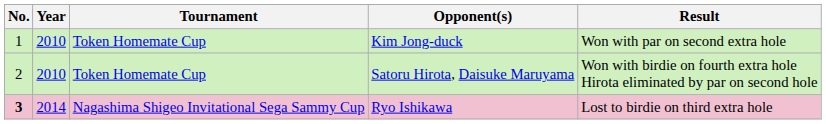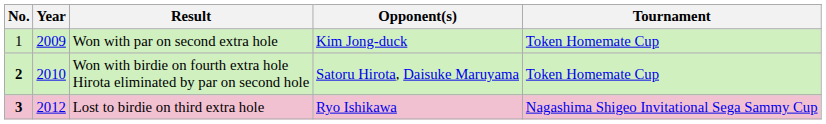 <table class="wikitable" style="font-size:95%;">
 <tr>
 <th>No.</th>
 <th>Year</th>
+<th>Result</th>
+<th>Opponent(s)</th>
 <th>Tournament</th>
-<th>Opponent(s)</th>
-<th>Result</th>
 </tr>
 <tr style="background:#D0F0C0;">
 <td align=center>1</td>
-<td><a href='#'>2010</a></td>
+<td><a href='#'>2009</a></td>
+<td>Won with par on second extra hole</td>
+<td> <a href='#'>Kim Jong-duck</a></td>
 <td><a href='#'>Token Homemate Cup</a></td>
-<td> <a href='#'>Kim Jong-duck</a></td>
-<td>Won with par on second extra hole</td>
 </tr>
 <tr style="background:#D0F0C0;">
-<td align=center>2</td>
+<td align=center><strong>2</strong></td>
 <td><a href='#'>2010</a></td>
+<td>Won with birdie on fourth extra hole<br>Hirota eliminated by par on second hole</td>
+<td> <a href='#'>Satoru Hirota</a>,  <a href='#'>Daisuke Maruyama</a></td>
 <td><a href='#'>Token Homemate Cup</a></td>
-<td> <a href='#'>Satoru Hirota</a>,  <a href='#'>Daisuke Maruyama</a></td>
-<td>Won with birdie on fourth extra hole<br>Hirota eliminated by par on second hole</td>
 </tr>
 <tr style="background:#F2C1D1;">
 <td align=center><strong>3</strong></td>
-<td><a href='#'>2014</a></td>
+<td><a href='#'>2012</a></td>
+<td>Lost to birdie on third extra hole</td>
+<td> <a href='#'>Ryo Ishikawa</a></td>
 <td><a href='#'>Nagashima Shigeo Invitational Sega Sammy Cup</a></td>
-<td> <a href='#'>Ryo Ishikawa</a></td>
-<td>Lost to birdie on third extra hole</td>
 </tr>
 </table>
